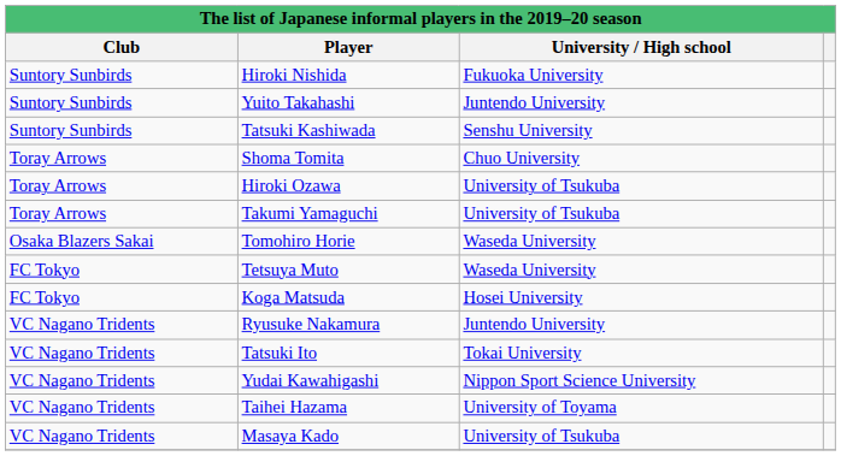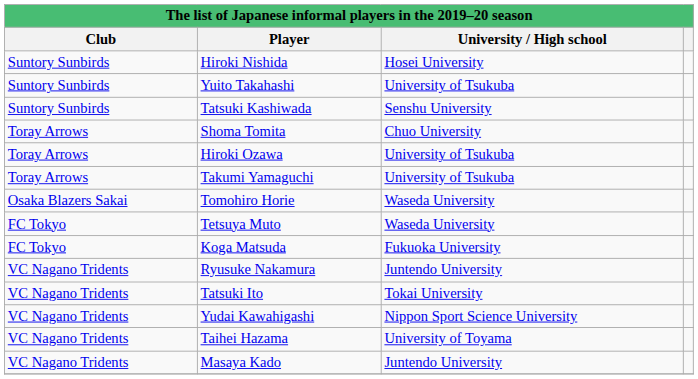 <table class="wikitable sortable" style="width: 60%; text-align:left;">
 <tr>
 <th style="background:#48BD73; border: 2px black;" colspan=5><span>The list of Japanese informal players in the 2019–20 season</span></th>
 </tr>
 <tr>
 <th>Club</th>
 <th>Player</th>
 <th>University / High school</th>
 <th></th>
 </tr>
 <tr>
 <td><a href='#'>Suntory Sunbirds</a></td>
 <td><a href='#'>Hiroki Nishida</a></td>
-<td><a href='#'>Fukuoka University</a></td>
+<td><a href='#'>Hosei University</a></td>
 <td></td>
 </tr>
 <tr>
 <td><a href='#'>Suntory Sunbirds</a></td>
 <td><a href='#'>Yuito Takahashi</a></td>
-<td><a href='#'>Juntendo University</a></td>
+<td><a href='#'>University of Tsukuba</a></td>
 <td></td>
 </tr>
 <tr>
 <td><a href='#'>Suntory Sunbirds</a></td>
 <td><a href='#'>Tatsuki Kashiwada</a></td>
 <td><a href='#'>Senshu University</a></td>
 <td></td>
 </tr>
 <tr>
 <td><a href='#'>Toray Arrows</a></td>
 <td><a href='#'>Shoma Tomita</a></td>
 <td><a href='#'>Chuo University</a></td>
 <td></td>
 </tr>
 <tr>
 <td><a href='#'>Toray Arrows</a></td>
 <td><a href='#'>Hiroki Ozawa</a></td>
 <td><a href='#'>University of Tsukuba</a></td>
 <td></td>
 </tr>
 <tr>
 <td><a href='#'>Toray Arrows</a></td>
 <td><a href='#'>Takumi Yamaguchi</a></td>
 <td><a href='#'>University of Tsukuba</a></td>
 <td></td>
 </tr>
 <tr>
 <td><a href='#'>Osaka Blazers Sakai</a></td>
 <td><a href='#'>Tomohiro Horie</a></td>
 <td><a href='#'>Waseda University</a></td>
 <td></td>
 </tr>
 <tr>
 <td><a href='#'>FC Tokyo</a></td>
 <td><a href='#'>Tetsuya Muto</a></td>
 <td><a href='#'>Waseda University</a></td>
 <td></td>
 </tr>
 <tr>
 <td><a href='#'>FC Tokyo</a></td>
 <td><a href='#'>Koga Matsuda</a></td>
-<td><a href='#'>Hosei University</a></td>
+<td><a href='#'>Fukuoka University</a></td>
 <td></td>
 </tr>
 <tr>
 <td><a href='#'>VC Nagano Tridents</a></td>
 <td><a href='#'>Ryusuke Nakamura</a></td>
 <td><a href='#'>Juntendo University</a></td>
 <td></td>
 </tr>
 <tr>
 <td><a href='#'>VC Nagano Tridents</a></td>
 <td><a href='#'>Tatsuki Ito</a></td>
 <td><a href='#'>Tokai University</a></td>
 <td></td>
 </tr>
 <tr>
 <td><a href='#'>VC Nagano Tridents</a></td>
 <td><a href='#'>Yudai Kawahigashi</a></td>
 <td><a href='#'>Nippon Sport Science University</a></td>
 <td></td>
 </tr>
 <tr>
 <td><a href='#'>VC Nagano Tridents</a></td>
 <td><a href='#'>Taihei Hazama</a></td>
 <td><a href='#'>University of Toyama</a></td>
 <td></td>
 </tr>
 <tr>
 <td><a href='#'>VC Nagano Tridents</a></td>
 <td><a href='#'>Masaya Kado</a></td>
-<td><a href='#'>University of Tsukuba</a></td>
+<td><a href='#'>Juntendo University</a></td>
 <td></td>
 </tr>
 <tr>
 </tr>
 </table>
